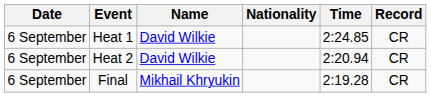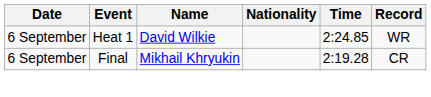 <table class=wikitable style=text-align:center>
 <tr>
 <th>Date</th>
 <th>Event</th>
 <th>Name</th>
 <th>Nationality</th>
 <th>Time</th>
 <th>Record</th>
 </tr>
 <tr>
 <td>6 September</td>
 <td>Heat 1</td>
 <td align=left><a href='#'>David Wilkie</a></td>
 <td align=left></td>
 <td>2:24.85</td>
-<td>CR</td>
-</tr>
-<tr>
-<td>6 September</td>
-<td>Heat 2</td>
-<td align=left><a href='#'>David Wilkie</a></td>
-<td align=left></td>
-<td>2:20.94</td>
-<td>CR</td>
+<td>WR</td>
 </tr>
 <tr>
 <td>6 September</td>
 <td>Final</td>
 <td align=left><a href='#'>Mikhail Khryukin</a></td>
 <td align=left></td>
 <td>2:19.28</td>
 <td>CR</td>
 </tr>
 </table>
